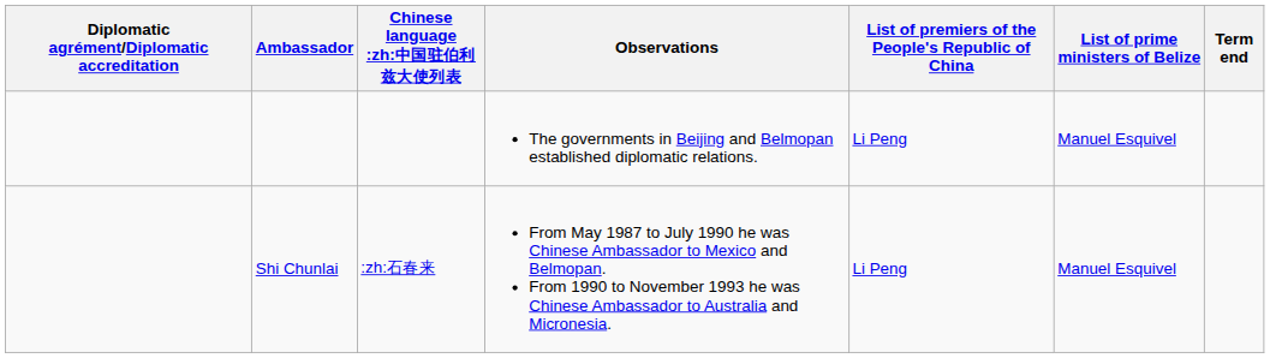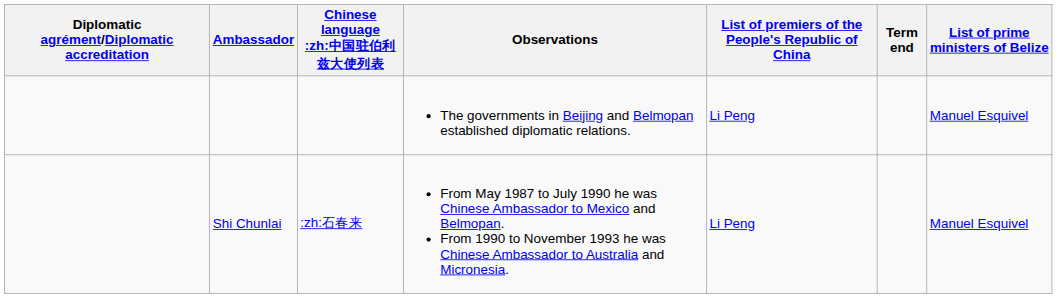 <table class="wikitable sortable">
 <tr>
 <th>Diplomatic <a href='#'>agrément</a>/<a href='#'>Diplomatic accreditation</a></th>
 <th><a href='#'>Ambassador</a></th>
 <th><a href='#'>Chinese language</a><br><a href='#'>:zh:中国驻伯利兹大使列表</a></th>
 <th>Observations</th>
 <th><a href='#'>List of premiers of the People's Republic of China</a></th>
+<th>Term end</th>
 <th><a href='#'>List of prime ministers of Belize</a></th>
-<th>Term end</th>
 </tr>
 <tr>
 <td></td>
 <td></td>
 <td></td>
 <td><br><ul><li>The governments in <a href='#'>Beijing</a> and <a href='#'>Belmopan</a> established diplomatic relations.</li></ul></td>
 <td><a href='#'>Li Peng</a></td>
+<td></td>
 <td><a href='#'>Manuel Esquivel</a></td>
-<td></td>
 </tr>
 <tr>
 <td></td>
 <td><a href='#'>Shi Chunlai</a></td>
 <td><a href='#'>:zh:石春来</a></td>
 <td><br><ul><li>From May 1987 to July 1990 he was <a href='#'>Chinese Ambassador to Mexico</a> and <a href='#'>Belmopan</a>.</li><li>From 1990 to November 1993 he was <a href='#'>Chinese Ambassador to Australia</a> and <a href='#'>Micronesia</a>.</li></ul></td>
 <td><a href='#'>Li Peng</a></td>
+<td></td>
 <td><a href='#'>Manuel Esquivel</a></td>
-<td></td>
 </tr>
 </table>
